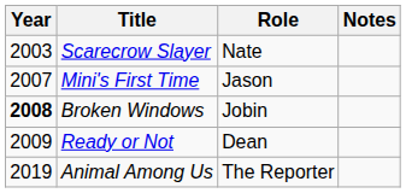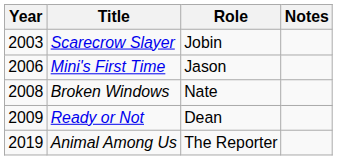 <table class="wikitable sortable">
 <tr>
 <th>Year</th>
 <th>Title</th>
 <th>Role</th>
 <th>Notes</th>
 </tr>
 <tr>
 <td>2003</td>
 <td><em><a href='#'>Scarecrow Slayer</a></em></td>
-<td>Nate</td>
+<td>Jobin</td>
 <td></td>
 </tr>
 <tr>
-<td>2007</td>
+<td>2006</td>
 <td><em><a href='#'>Mini's First Time</a></em></td>
 <td>Jason</td>
 <td></td>
 </tr>
 <tr>
-<td><strong>2008</strong></td>
+<td>2008</td>
 <td><em>Broken Windows</em></td>
-<td>Jobin</td>
+<td>Nate</td>
 <td></td>
 </tr>
 <tr>
 <td>2009</td>
 <td><a href='#'><em>Ready or Not</em></a></td>
 <td>Dean</td>
 <td></td>
 </tr>
 <tr>
 <td>2019</td>
 <td><em>Animal Among Us</em></td>
 <td>The Reporter</td>
 <td></td>
 </tr>
 </table>
